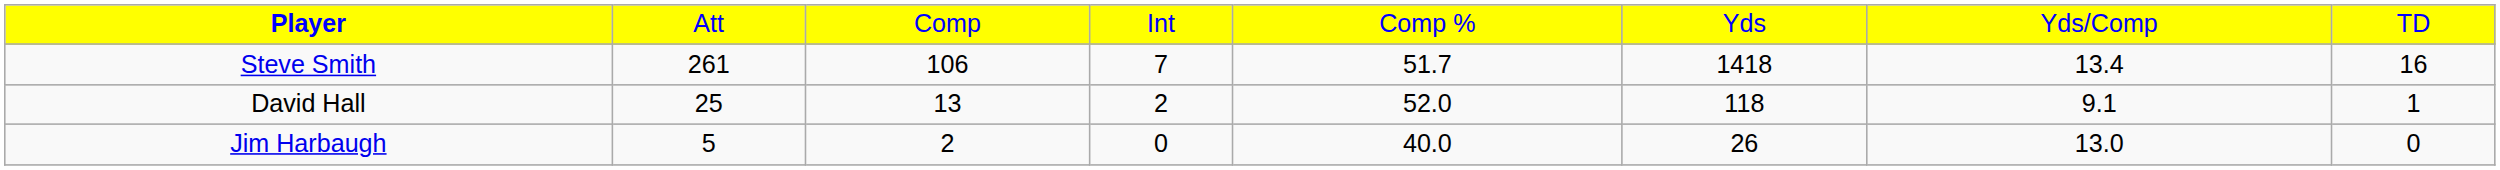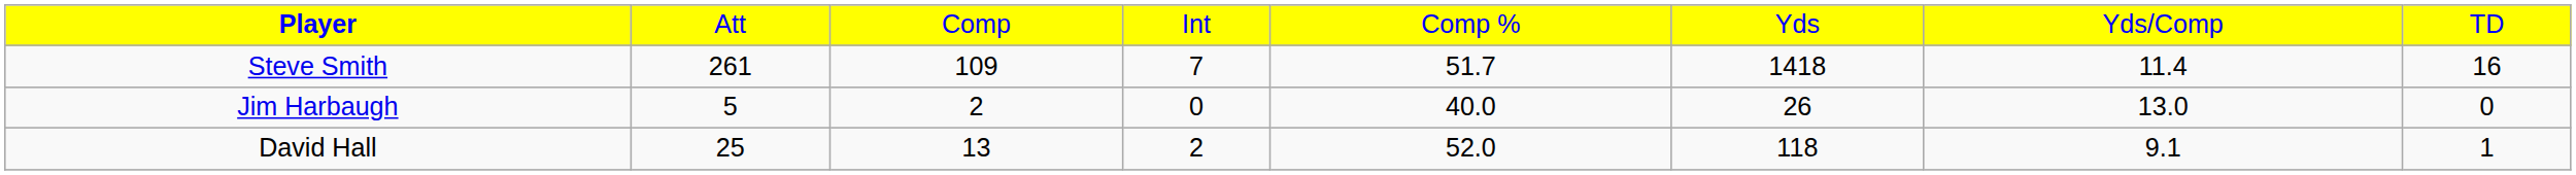 <table class="wikitable" width="80%">
 <tr align="center"  style="background:yellow;color:blue;">
 <td><strong>Player</strong></td>
 <td>Att</td>
 <td>Comp</td>
 <td>Int</td>
 <td>Comp %</td>
 <td>Yds</td>
 <td>Yds/Comp</td>
 <td>TD</td>
 </tr>
 <tr align="center" bgcolor="">
 <td><a href='#'>Steve Smith</a></td>
 <td>261</td>
-<td>106</td>
+<td>109</td>
 <td>7</td>
 <td>51.7</td>
 <td>1418</td>
-<td>13.4</td>
+<td>11.4</td>
 <td>16</td>
+</tr>
+<tr align="center" bgcolor="">
+<td><a href='#'>Jim Harbaugh</a></td>
+<td>5</td>
+<td>2</td>
+<td>0</td>
+<td>40.0</td>
+<td>26</td>
+<td>13.0</td>
+<td>0</td>
 </tr>
 <tr align="center" bgcolor="">
 <td>David Hall</td>
 <td>25</td>
 <td>13</td>
 <td>2</td>
 <td>52.0</td>
 <td>118</td>
 <td>9.1</td>
 <td>1</td>
 </tr>
-<tr align="center" bgcolor="">
-<td><a href='#'>Jim Harbaugh</a></td>
-<td>5</td>
-<td>2</td>
-<td>0</td>
-<td>40.0</td>
-<td>26</td>
-<td>13.0</td>
-<td>0</td>
-</tr>
 </table>
